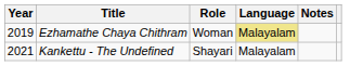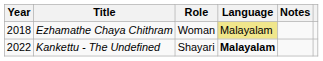 <table class="wikitable">
 <tr>
 <th>Year</th>
 <th>Title</th>
 <th>Role</th>
 <th>Language</th>
 <th>Notes</th>
 <th></th>
 </tr>
 <tr>
-<td>2019</td>
+<td>2018</td>
 <td><em>Ezhamathe Chaya Chithram</em></td>
 <td>Woman</td>
 <td style="background: khaki;">Malayalam</td>
 <td></td>
 <td></td>
 </tr>
 <tr>
-<td>2021</td>
+<td>2022</td>
 <td><em>Kankettu - The Undefined</em></td>
 <td>Shayari</td>
-<td>Malayalam</td>
+<td><strong>Malayalam</strong></td>
 <td></td>
 <td></td>
 </tr>
 </table>
